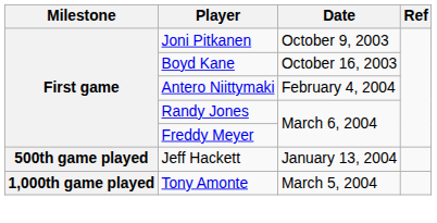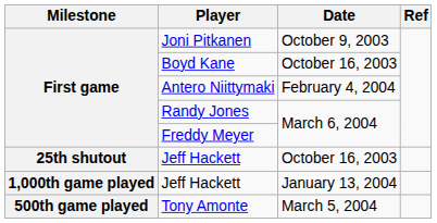 <table class="wikitable">
 <tr>
 <th scope="col">Milestone</th>
 <th scope="col">Player</th>
 <th scope="col">Date</th>
 <th scope="col">Ref</th>
 </tr>
 <tr>
 <th rowspan=5>First game</th>
 <td><a href='#'>Joni Pitkanen</a></td>
 <td>October 9, 2003</td>
 <td rowspan=5></td>
 </tr>
 <tr>
 <td><a href='#'>Boyd Kane</a></td>
 <td>October 16, 2003</td>
 </tr>
 <tr>
 <td><a href='#'>Antero Niittymaki</a></td>
 <td>February 4, 2004</td>
 </tr>
 <tr>
 <td><a href='#'>Randy Jones</a></td>
 <td rowspan=2>March 6, 2004</td>
 </tr>
 <tr>
 <td><a href='#'>Freddy Meyer</a></td>
 </tr>
 <tr>
-<th>500th game played</th>
+<th>25th shutout</th>
+<td><a href='#'>Jeff Hackett</a></td>
+<td>October 16, 2003</td>
+<td></td>
+</tr>
+<tr>
+<th>1,000th game played</th>
 <td>Jeff Hackett</td>
 <td>January 13, 2004</td>
 <td></td>
 </tr>
 <tr>
-<th>1,000th game played</th>
+<th>500th game played</th>
 <td><a href='#'>Tony Amonte</a></td>
 <td>March 5, 2004</td>
 <td></td>
 </tr>
 </table>
